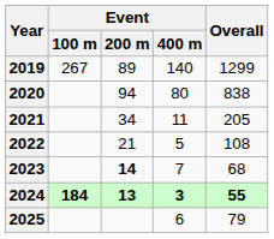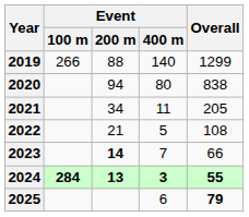 <table class="wikitable" style="text-align:center;">
 <tr>
 <th scope="col" rowspan="2">Year</th>
 <th scope="col" colspan="3">Event</th>
 <th scope="col" rowspan="2">Overall</th>
 </tr>
 <tr>
 <th scope="col">100 m</th>
 <th scope="col">200 m</th>
 <th scope="col">400 m</th>
 </tr>
 <tr>
 <th scope="row">2019</th>
-<td>267</td>
-<td>89</td>
+<td>266</td>
+<td>88</td>
 <td>140</td>
 <td>1299</td>
 </tr>
 <tr>
 <th scope="row">2020</th>
 <td></td>
 <td>94</td>
 <td>80</td>
 <td>838</td>
 </tr>
 <tr>
 <th scope="row">2021</th>
 <td></td>
 <td>34</td>
 <td>11</td>
 <td>205</td>
 </tr>
 <tr>
 <th scope="row">2022</th>
 <td></td>
 <td>21</td>
 <td>5</td>
 <td>108</td>
 </tr>
 <tr>
 <th scope="row">2023</th>
 <td></td>
 <td><strong>14</strong></td>
 <td>7</td>
-<td>68</td>
+<td>66</td>
 </tr>
 <tr>
 <th scope="row">2024</th>
-<td bgcolor="#cfc"><strong>184</strong></td>
+<td bgcolor="#cfc"><strong>284</strong></td>
 <td bgcolor="#cfc"><strong>13</strong></td>
 <td bgcolor="#cfc"><strong>3</strong></td>
 <td bgcolor="#cfc"><strong>55</strong></td>
 </tr>
 <tr>
 <th scope="row">2025</th>
 <td></td>
 <td></td>
 <td>6</td>
-<td>79</td>
+<td><strong>79</strong></td>
 </tr>
 </table>
